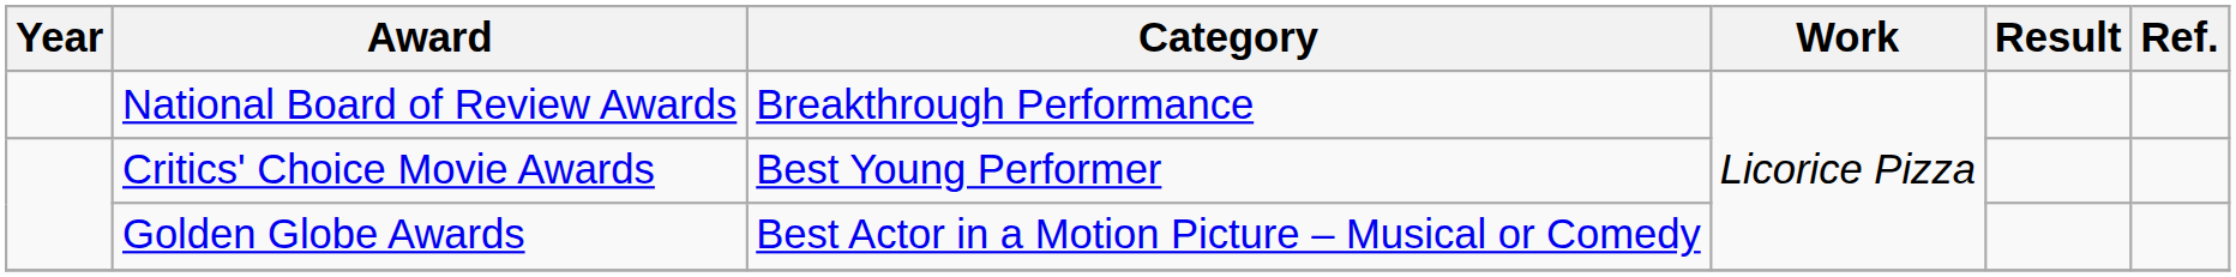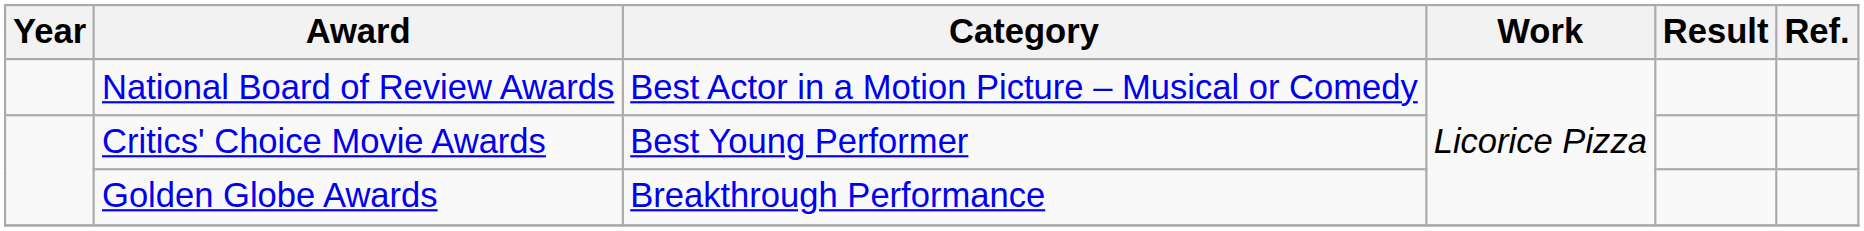 <table class="wikitable sortable">
 <tr>
 <th scope="col">Year</th>
 <th scope="col">Award</th>
 <th scope="col">Category</th>
 <th scope="col">Work</th>
 <th scope="col">Result</th>
 <th class=unsortable>Ref.</th>
 </tr>
 <tr>
 <td></td>
 <td><a href='#'>National Board of Review Awards</a></td>
-<td scope="row"><a href='#'>Breakthrough Performance</a></td>
+<td scope="row"><a href='#'>Best Actor in a Motion Picture – Musical or Comedy</a></td>
 <td rowspan="3"><em>Licorice Pizza</em></td>
 <td></td>
 <td></td>
 </tr>
 <tr>
 <td rowspan="2"></td>
 <td><a href='#'>Critics' Choice Movie Awards</a></td>
 <td scope="row"><a href='#'>Best Young Performer</a></td>
 <td></td>
 <td></td>
 </tr>
 <tr>
 <td><a href='#'>Golden Globe Awards</a></td>
-<td scope="row"><a href='#'>Best Actor in a Motion Picture – Musical or Comedy</a></td>
+<td scope="row"><a href='#'>Breakthrough Performance</a></td>
 <td></td>
 <td></td>
 </tr>
 <tr>
 </tr>
 </table>
